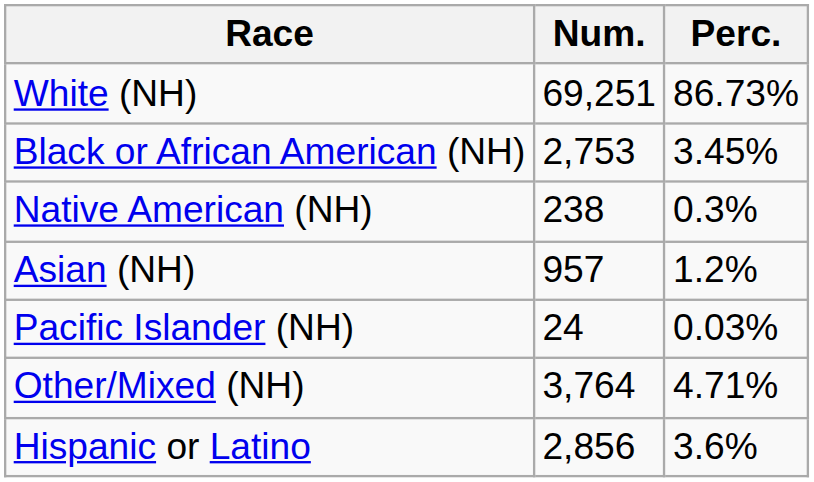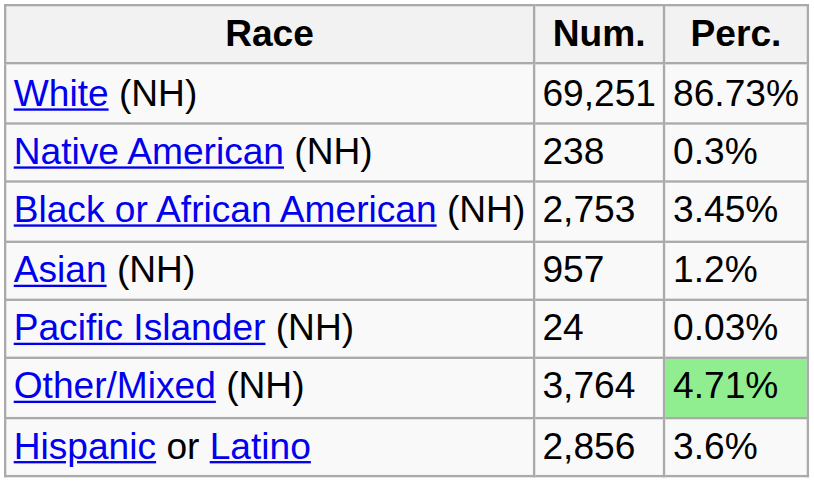 <table class="wikitable">
 <tr>
 <th>Race</th>
 <th>Num.</th>
 <th>Perc.</th>
 </tr>
 <tr>
 <td><a href='#'>White</a> (NH)</td>
 <td>69,251</td>
 <td>86.73%</td>
 </tr>
 <tr>
+<td><a href='#'>Native American</a> (NH)</td>
+<td>238</td>
+<td>0.3%</td>
+</tr>
+<tr>
 <td><a href='#'>Black or African American</a> (NH)</td>
 <td>2,753</td>
 <td>3.45%</td>
-</tr>
-<tr>
-<td><a href='#'>Native American</a> (NH)</td>
-<td>238</td>
-<td>0.3%</td>
 </tr>
 <tr>
 <td><a href='#'>Asian</a> (NH)</td>
 <td>957</td>
 <td>1.2%</td>
 </tr>
 <tr>
 <td><a href='#'>Pacific Islander</a> (NH)</td>
 <td>24</td>
 <td>0.03%</td>
 </tr>
 <tr>
 <td><a href='#'>Other/Mixed</a> (NH)</td>
 <td>3,764</td>
-<td>4.71%</td>
+<td style="background: lightgreen;">4.71%</td>
 </tr>
 <tr>
 <td><a href='#'>Hispanic</a> or <a href='#'>Latino</a></td>
 <td>2,856</td>
 <td>3.6%</td>
 </tr>
 </table>
